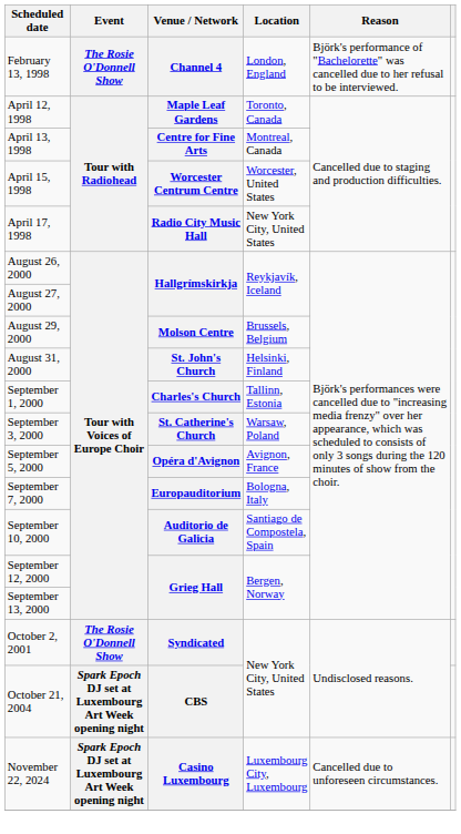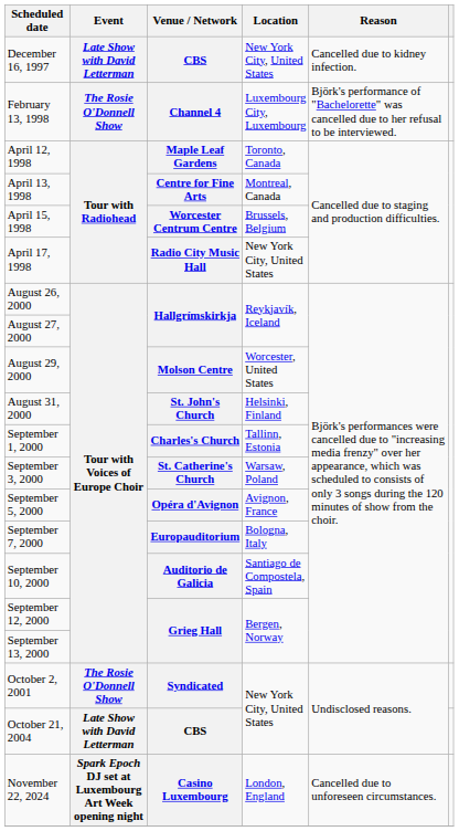 <table class="wikitable sortable plainrowheaders">
 <tr>
 <th style="width:15%;">Scheduled date</th>
 <th style="width:18%;">Event</th>
 <th style="width:15%;">Venue / Network</th>
 <th style="width:14%;">Location</th>
 <th style="width:36%;" class="unsortable">Reason</th>
 <th scope="col" class="unsortable"></th>
 </tr>
 <tr>
+<td>December 16, 1997</td>
+<th scope="row"><em><a href='#'>Late Show with David Letterman</a></em></th>
+<th scope="row"><a href='#'>CBS</a></th>
+<td><a href='#'>New York City</a>, <a href='#'>United States</a></td>
+<td>Cancelled due to kidney infection.</td>
+<td align="center"></td>
+</tr>
+<tr>
 <td>February 13, 1998</td>
 <th scope="row"><em><a href='#'>The Rosie O'Donnell Show</a></em></th>
 <th scope="row"><a href='#'>Channel 4</a></th>
-<td><a href='#'>London</a>, <a href='#'>England</a></td>
+<td><a href='#'>Luxembourg City</a>, <a href='#'>Luxembourg</a></td>
 <td>Björk's performance of "<a href='#'>Bachelorette</a>" was cancelled due to her refusal to be interviewed.</td>
 <td align="center"></td>
 </tr>
 <tr>
 <td>April 12, 1998</td>
 <th scope="row" rowspan=4>Tour with <a href='#'>Radiohead</a></th>
 <th scope="row"><a href='#'>Maple Leaf Gardens</a></th>
 <td><a href='#'>Toronto</a>, <a href='#'>Canada</a></td>
 <td rowspan=4>Cancelled due to staging and production difficulties.</td>
 <td align="center" rowspan=4></td>
 </tr>
 <tr>
 <td>April 13, 1998</td>
 <th scope="row"><a href='#'>Centre for Fine Arts</a></th>
 <td><a href='#'>Montreal</a>, Canada</td>
 </tr>
 <tr>
 <td>April 15, 1998</td>
 <th scope="row"><a href='#'>Worcester Centrum Centre</a></th>
-<td><a href='#'>Worcester</a>, United States</td>
+<td><a href='#'>Brussels</a>, <a href='#'>Belgium</a></td>
 </tr>
 <tr>
 <td>April 17, 1998</td>
 <th scope="row"><a href='#'>Radio City Music Hall</a></th>
 <td>New York City, United States</td>
 </tr>
 <tr>
 <td>August 26, 2000</td>
 <th scope="row" rowspan=11>Tour with Voices of Europe Choir</th>
 <th scope="row" rowspan=2><a href='#'>Hallgrímskirkja</a></th>
 <td rowspan=2><a href='#'>Reykjavík</a>, <a href='#'>Iceland</a></td>
 <td rowspan=11>Björk's performances were cancelled due to "increasing media frenzy" over her appearance, which was scheduled to consists of only 3 songs during the 120 minutes of show from the choir.</td>
 <td align="center" rowspan=11><br></td>
 </tr>
 <tr>
 <td>August 27, 2000</td>
 </tr>
 <tr>
 <td>August 29, 2000</td>
 <th scope="row"><a href='#'>Molson Centre</a></th>
-<td><a href='#'>Brussels</a>, <a href='#'>Belgium</a></td>
+<td><a href='#'>Worcester</a>, United States</td>
 </tr>
 <tr>
 <td>August 31, 2000</td>
 <th scope="row"><a href='#'>St. John's Church</a></th>
 <td><a href='#'>Helsinki</a>, <a href='#'>Finland</a></td>
 </tr>
 <tr>
 <td>September 1, 2000</td>
 <th scope="row"><a href='#'>Charles's Church</a></th>
 <td><a href='#'>Tallinn</a>, <a href='#'>Estonia</a></td>
 </tr>
 <tr>
 <td>September 3, 2000</td>
 <th scope="row"><a href='#'>St. Catherine's Church</a></th>
 <td><a href='#'>Warsaw</a>, <a href='#'>Poland</a></td>
 </tr>
 <tr>
 <td>September 5, 2000</td>
 <th scope="row"><a href='#'>Opéra d'Avignon</a></th>
 <td><a href='#'>Avignon</a>, <a href='#'>France</a></td>
 </tr>
 <tr>
 <td>September 7, 2000</td>
 <th scope="row"><a href='#'>Europauditorium</a></th>
 <td><a href='#'>Bologna</a>, <a href='#'>Italy</a></td>
 </tr>
 <tr>
 <td>September 10, 2000</td>
 <th scope="row"><a href='#'>Auditorio de Galicia</a></th>
 <td><a href='#'>Santiago de Compostela</a>, <a href='#'>Spain</a></td>
 </tr>
 <tr>
 <td>September 12, 2000</td>
 <th scope="row" rowspan=2><a href='#'>Grieg Hall</a></th>
 <td rowspan=2><a href='#'>Bergen</a>, <a href='#'>Norway</a></td>
 </tr>
 <tr>
 <td>September 13, 2000</td>
 </tr>
 <tr>
 <td>October 2, 2001</td>
 <th scope="row"><em><a href='#'>The Rosie O'Donnell Show</a></em></th>
 <th scope="row"><a href='#'>Syndicated</a></th>
 <td rowspan=2>New York City, United States</td>
 <td rowspan=2>Undisclosed reasons.</td>
 <td align="center"></td>
 </tr>
 <tr>
 <td>October 21, 2004</td>
-<th scope="row"><em> Spark Epoch</em> DJ set at Luxembourg Art Week opening night</th>
+<th scope="row"><em>Late Show with David Letterman</em></th>
 <th scope="row">CBS</th>
 <td align="center"></td>
 </tr>
 <tr>
 <td>November 22, 2024</td>
 <th scope="row"><em> Spark Epoch</em> DJ set at Luxembourg Art Week opening night</th>
 <th scope="row"><a href='#'>Casino Luxembourg</a></th>
-<td><a href='#'>Luxembourg City</a>, <a href='#'>Luxembourg</a></td>
+<td><a href='#'>London</a>, <a href='#'>England</a></td>
 <td>Cancelled due to unforeseen circumstances.</td>
 <td align="center"></td>
 </tr>
 <tr>
 </tr>
 </table>
